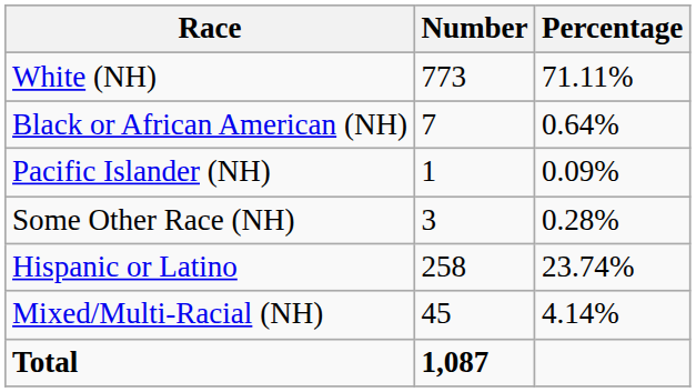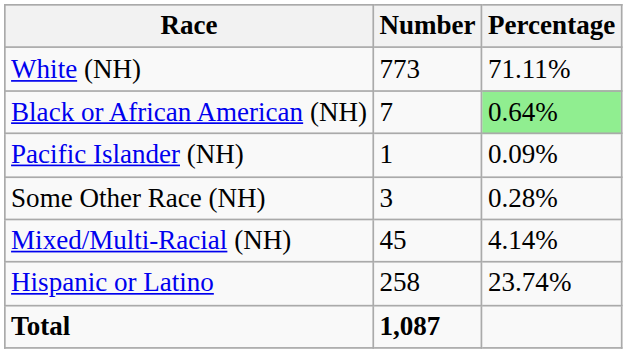 <table class="wikitable">
 <tr>
 <th>Race</th>
 <th>Number</th>
 <th>Percentage</th>
 </tr>
 <tr>
 <td><a href='#'>White</a> (NH)</td>
 <td>773</td>
 <td>71.11%</td>
 </tr>
 <tr>
 <td><a href='#'>Black or African American</a> (NH)</td>
 <td>7</td>
-<td>0.64%</td>
+<td style="background: lightgreen;">0.64%</td>
 </tr>
 <tr>
 <td><a href='#'>Pacific Islander</a> (NH)</td>
 <td>1</td>
 <td>0.09%</td>
 </tr>
 <tr>
 <td>Some Other Race (NH)</td>
 <td>3</td>
 <td>0.28%</td>
 </tr>
 <tr>
+<td><a href='#'>Mixed/Multi-Racial</a> (NH)</td>
+<td>45</td>
+<td>4.14%</td>
+</tr>
+<tr>
 <td><a href='#'>Hispanic or Latino</a></td>
 <td>258</td>
 <td>23.74%</td>
-</tr>
-<tr>
-<td><a href='#'>Mixed/Multi-Racial</a> (NH)</td>
-<td>45</td>
-<td>4.14%</td>
 </tr>
 <tr>
 <td><strong>Total</strong></td>
 <td><strong>1,087</strong></td>
 <td></td>
 </tr>
 </table>
